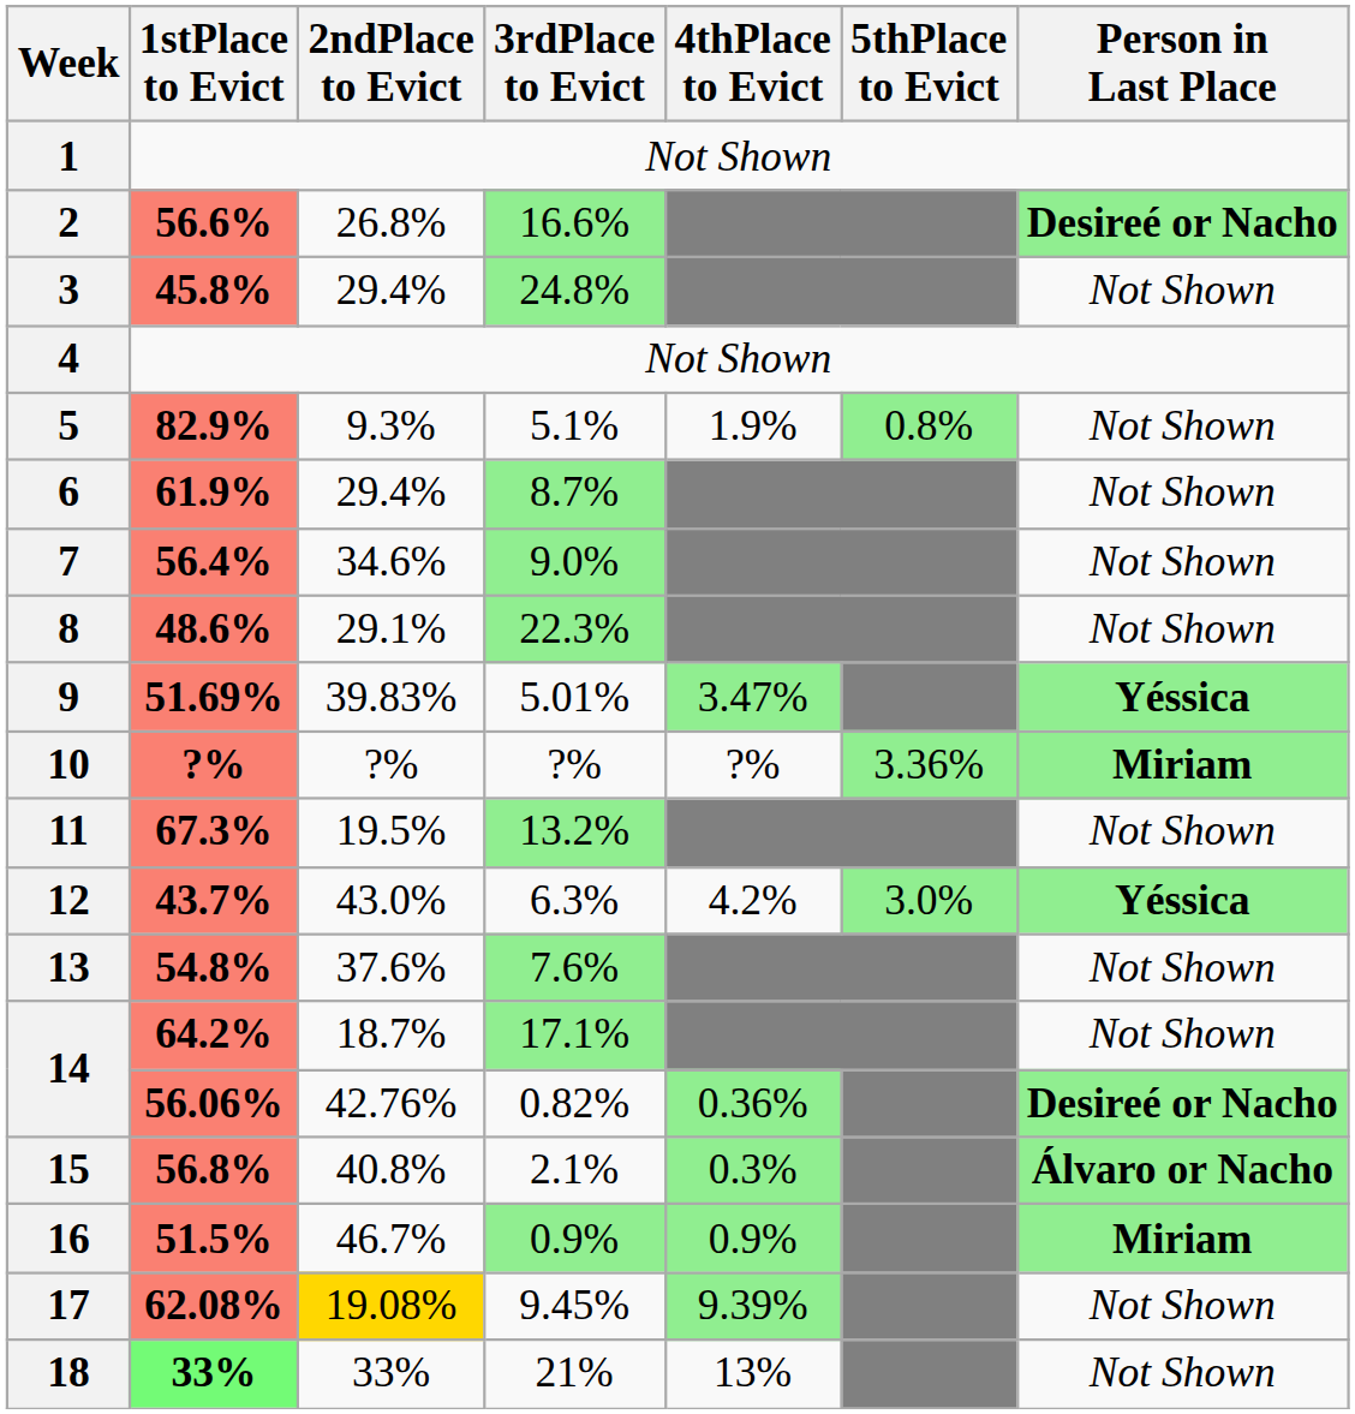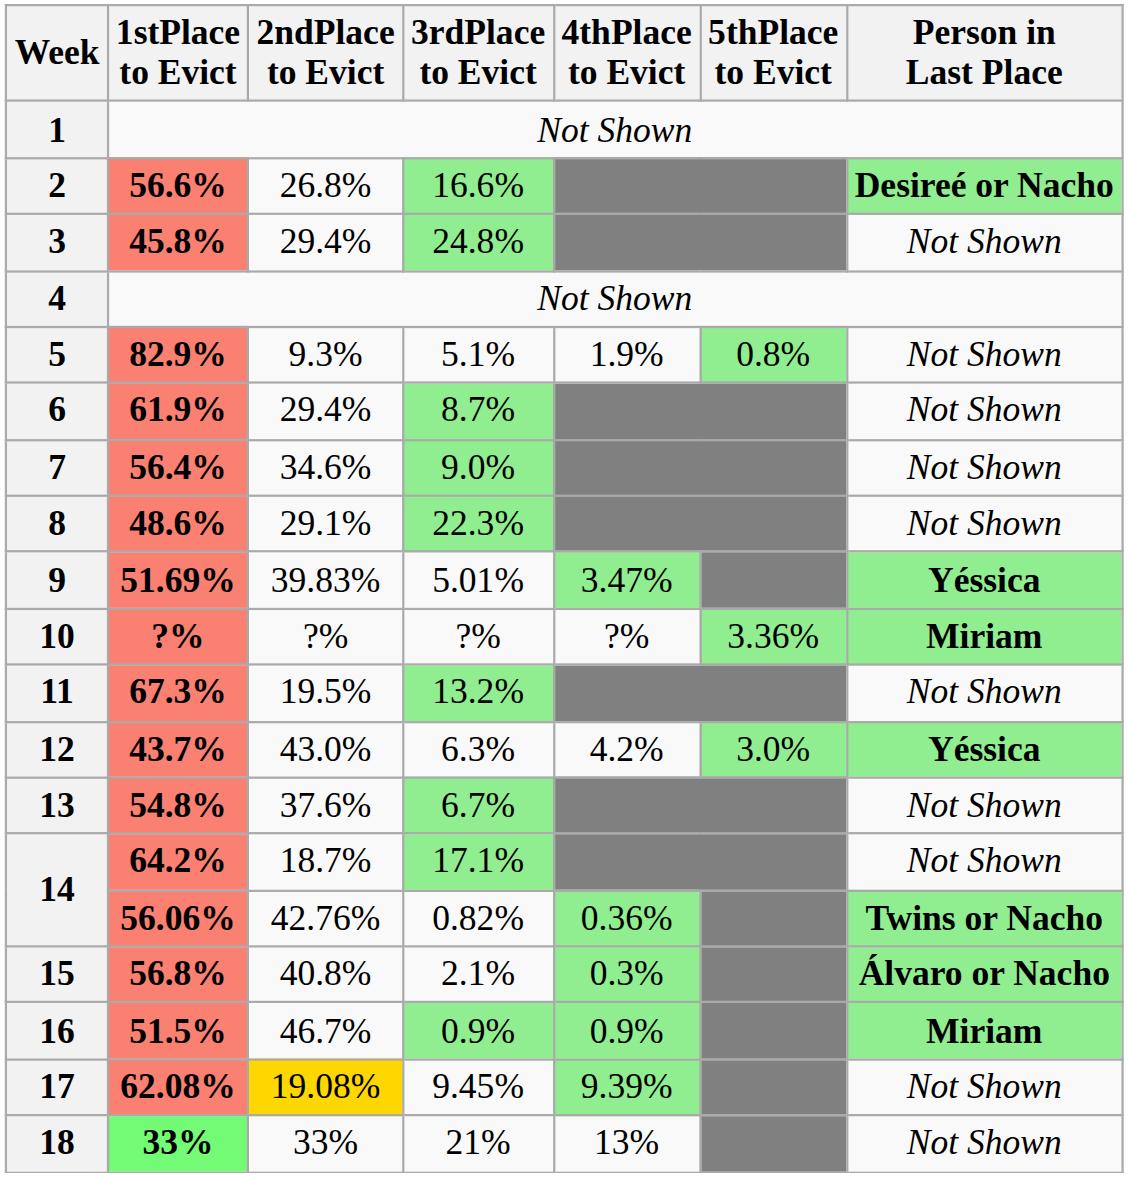 <table class="wikitable" style="margin:1em auto; text-align:center">
 <tr>
 <th>Week</th>
 <th>1stPlace<br>to Evict</th>
 <th>2ndPlace<br>to Evict</th>
 <th>3rdPlace<br>to Evict</th>
 <th>4thPlace<br>to Evict</th>
 <th>5thPlace<br>to Evict</th>
 <th>Person in<br>Last Place</th>
 </tr>
 <tr>
 <th>1</th>
 <td colspan=6><em>Not Shown</em></td>
 </tr>
 <tr>
 <th>2</th>
 <td bgcolor="#fa8072"><strong>56.6%</strong></td>
 <td>26.8%</td>
 <td bgcolor="lightgreen">16.6%</td>
 <td bgcolor="grey" colspan=2></td>
 <td bgcolor="lightgreen"><strong>Desireé or Nacho</strong></td>
 </tr>
 <tr>
 <th>3</th>
 <td bgcolor="#fa8072"><strong>45.8%</strong></td>
 <td>29.4%</td>
 <td bgcolor="lightgreen">24.8%</td>
 <td bgcolor="grey" colspan=2></td>
 <td><em>Not Shown</em></td>
 </tr>
 <tr>
 <th>4</th>
 <td colspan=6><em>Not Shown</em></td>
 </tr>
 <tr>
 <th>5</th>
 <td bgcolor="#fa8072"><strong>82.9%</strong></td>
 <td>9.3%</td>
 <td>5.1%</td>
 <td>1.9%</td>
 <td bgcolor="lightgreen">0.8%</td>
 <td><em>Not Shown</em></td>
 </tr>
 <tr>
 <th>6</th>
 <td bgcolor="#fa8072"><strong>61.9%</strong></td>
 <td>29.4%</td>
 <td bgcolor="lightgreen">8.7%</td>
 <td bgcolor="grey" colspan=2></td>
 <td><em>Not Shown</em></td>
 </tr>
 <tr>
 <th>7</th>
 <td bgcolor="#fa8072"><strong>56.4%</strong></td>
 <td>34.6%</td>
 <td bgcolor="lightgreen">9.0%</td>
 <td bgcolor="grey" colspan=2></td>
 <td><em>Not Shown</em></td>
 </tr>
 <tr>
 <th>8</th>
 <td bgcolor="#fa8072"><strong>48.6%</strong></td>
 <td>29.1%</td>
 <td bgcolor="lightgreen">22.3%</td>
 <td bgcolor="grey" colspan=2></td>
 <td><em>Not Shown</em></td>
 </tr>
 <tr>
 <th>9</th>
 <td bgcolor="#fa8072"><strong>51.69%</strong></td>
 <td>39.83%</td>
 <td>5.01%</td>
 <td bgcolor="lightgreen">3.47%</td>
 <td bgcolor="grey"></td>
 <td bgcolor="lightgreen"><strong>Yéssica</strong></td>
 </tr>
 <tr>
 <th>10</th>
 <td bgcolor="#fa8072"><strong>?%</strong></td>
 <td>?%</td>
 <td>?%</td>
 <td>?%</td>
 <td bgcolor="lightgreen">3.36%</td>
 <td bgcolor="lightgreen"><strong>Miriam</strong></td>
 </tr>
 <tr>
 <th>11</th>
 <td bgcolor="#fa8072"><strong>67.3%</strong></td>
 <td>19.5%</td>
 <td bgcolor="lightgreen">13.2%</td>
 <td bgcolor="grey" colspan=2></td>
 <td><em>Not Shown</em></td>
 </tr>
 <tr>
 <th>12</th>
 <td bgcolor="#fa8072"><strong>43.7%</strong></td>
 <td>43.0%</td>
 <td>6.3%</td>
 <td>4.2%</td>
 <td bgcolor="lightgreen">3.0%</td>
 <td bgcolor="lightgreen"><strong>Yéssica</strong></td>
 </tr>
 <tr>
 <th>13</th>
 <td bgcolor="#fa8072"><strong>54.8%</strong></td>
 <td>37.6%</td>
-<td bgcolor="lightgreen">7.6%</td>
+<td bgcolor="lightgreen">6.7%</td>
 <td bgcolor="grey" colspan=2></td>
 <td><em>Not Shown</em></td>
 </tr>
 <tr>
 <th rowspan="2">14</th>
 <td bgcolor="#fa8072"><strong>64.2%</strong></td>
 <td>18.7%</td>
 <td bgcolor="lightgreen">17.1%</td>
 <td bgcolor="grey" colspan=2></td>
 <td><em>Not Shown</em></td>
 </tr>
 <tr>
 <td bgcolor="#fa8072"><strong>56.06%</strong></td>
 <td>42.76%</td>
 <td>0.82%</td>
 <td bgcolor="lightgreen">0.36%</td>
 <td bgcolor="grey" colspan=1></td>
-<td bgcolor="lightgreen"><strong>Desireé or Nacho</strong></td>
+<td bgcolor="lightgreen"><strong>Twins or Nacho</strong></td>
 </tr>
 <tr>
 <th>15</th>
 <td bgcolor="#fa8072"><strong>56.8%</strong></td>
 <td>40.8%</td>
 <td>2.1%</td>
 <td bgcolor="lightgreen">0.3%</td>
 <td bgcolor="grey" colspan=1></td>
 <td bgcolor="lightgreen"><strong>Álvaro or Nacho</strong></td>
 </tr>
 <tr>
 <th>16</th>
 <td bgcolor="#fa8072"><strong>51.5%</strong></td>
 <td>46.7%</td>
 <td bgcolor="lightgreen">0.9%</td>
 <td bgcolor="lightgreen">0.9%</td>
 <td bgcolor="grey" colspan=1></td>
 <td bgcolor="lightgreen"><strong>Miriam</strong></td>
 </tr>
 <tr>
 <th>17</th>
 <td bgcolor="#fa8072"><strong>62.08%</strong></td>
 <td style="background: gold;">19.08%</td>
 <td>9.45%</td>
 <td bgcolor="lightgreen">9.39%</td>
 <td bgcolor="grey" colspan=1></td>
 <td><em>Not Shown</em></td>
 </tr>
 <tr>
 <th>18</th>
 <td bgcolor="#73FB76"><strong>33%</strong></td>
 <td>33%</td>
 <td>21%</td>
 <td>13%</td>
 <td bgcolor="grey" colspan=1></td>
 <td><em>Not Shown</em></td>
 </tr>
 </table>
